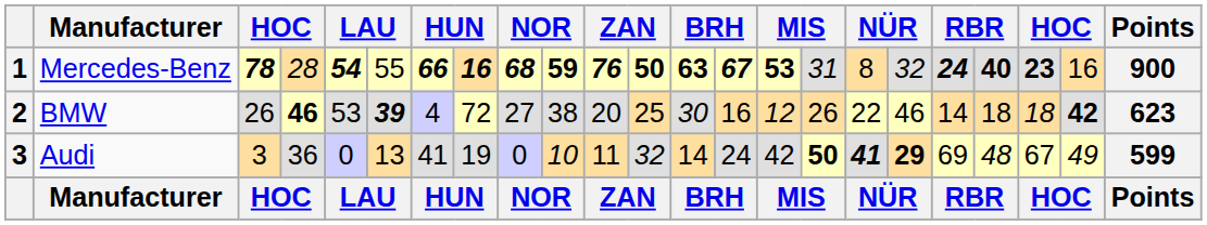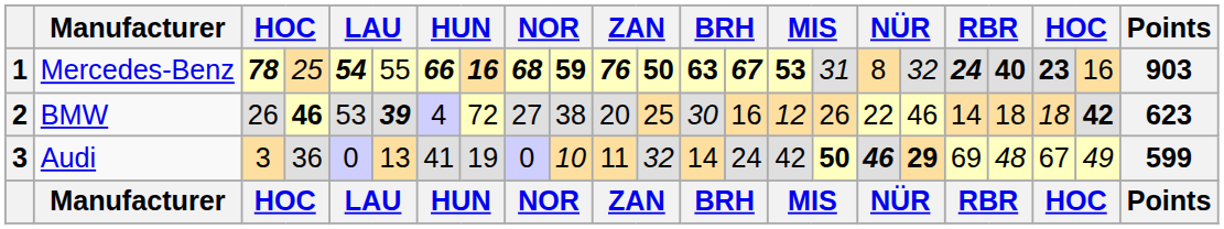 <table class="wikitable" style="font-size:85%; text-align:center">
 <tr style="background:#f9f9f9" valign="top">
 <th valign="middle"></th>
 <th valign="middle">Manufacturer</th>
 <th colspan="2"><a href='#'>HOC</a><br></th>
 <th colspan="2"><a href='#'>LAU</a><br></th>
 <th colspan="2"><a href='#'>HUN</a><br></th>
 <th colspan="2"><a href='#'>NOR</a><br></th>
 <th colspan="2"><a href='#'>ZAN</a><br></th>
 <th colspan="2"><a href='#'>BRH</a><br></th>
 <th colspan="2"><a href='#'>MIS</a><br></th>
 <th colspan="2"><a href='#'>NÜR</a><br></th>
 <th colspan="2"><a href='#'>RBR</a><br></th>
 <th colspan="2"><a href='#'>HOC</a><br></th>
 <th valign="middle">Points</th>
 </tr>
 <tr>
 <th>1</th>
 <td align="left"><a href='#'>Mercedes-Benz</a></td>
 <td style="background:#ffffbf;"><strong><em>78</em></strong></td>
-<td style="background:#ffdf9f;"><em>28</em></td>
+<td style="background:#ffdf9f;"><em>25</em></td>
 <td style="background:#ffffbf;"><strong><em>54</em></strong></td>
 <td style="background:#ffffbf;">55</td>
 <td style="background:#ffffbf;"><strong><em>66</em></strong></td>
 <td style="background:#ffdf9f;"><strong><em>16</em></strong></td>
 <td style="background:#ffffbf;"><strong><em>68</em></strong></td>
 <td style="background:#ffffbf;"><strong>59</strong></td>
 <td style="background:#ffffbf;"><strong><em>76</em></strong></td>
 <td style="background:#ffffbf;"><strong>50</strong></td>
 <td style="background:#ffffbf;"><strong>63</strong></td>
 <td style="background:#ffffbf;"><strong><em>67</em></strong></td>
 <td style="background:#ffffbf;"><strong>53</strong></td>
 <td style="background:#dfdfdf;"><em>31</em></td>
 <td style="background:#ffdf9f;">8</td>
 <td style="background:#dfdfdf;"><em>32</em></td>
 <td style="background:#dfdfdf;"><strong><em>24</em></strong></td>
 <td style="background:#dfdfdf;"><strong>40</strong></td>
 <td style="background:#dfdfdf;"><strong>23</strong></td>
 <td style="background:#ffdf9f;">16</td>
-<th>900</th>
+<th>903</th>
 </tr>
 <tr>
 <th>2</th>
 <td align="left"><a href='#'>BMW</a></td>
 <td style="background:#dfdfdf;">26</td>
 <td style="background:#ffffbf;"><strong>46</strong></td>
 <td style="background:#dfdfdf;">53</td>
 <td style="background:#dfdfdf;"><strong><em>39</em></strong></td>
 <td style="background:#cfcfff;">4</td>
 <td style="background:#ffffbf;">72</td>
 <td style="background:#dfdfdf;">27</td>
 <td style="background:#dfdfdf;">38</td>
 <td style="background:#dfdfdf;">20</td>
 <td style="background:#ffdf9f;">25</td>
 <td style="background:#dfdfdf;"><em>30</em></td>
 <td style="background:#ffdf9f;">16</td>
 <td style="background:#ffdf9f;"><em>12</em></td>
 <td style="background:#ffdf9f;">26</td>
 <td style="background:#ffffbf;">22</td>
 <td style="background:#ffffbf;">46</td>
 <td style="background:#ffdf9f;">14</td>
 <td style="background:#ffdf9f;">18</td>
 <td style="background:#ffdf9f;"><em>18</em></td>
 <td style="background:#dfdfdf;"><strong>42</strong></td>
 <th>623</th>
 </tr>
 <tr>
 <th>3</th>
 <td align="left"><a href='#'>Audi</a></td>
 <td style="background:#ffdf9f;">3</td>
 <td style="background:#dfdfdf;">36</td>
 <td style="background:#cfcfff;">0</td>
 <td style="background:#ffdf9f;">13</td>
 <td style="background:#dfdfdf;">41</td>
 <td style="background:#dfdfdf;">19</td>
 <td style="background:#cfcfff;">0</td>
 <td style="background:#ffdf9f;"><em>10</em></td>
 <td style="background:#ffdf9f;">11</td>
 <td style="background:#dfdfdf;"><em>32</em></td>
 <td style="background:#ffdf9f;">14</td>
 <td style="background:#dfdfdf;">24</td>
 <td style="background:#dfdfdf;">42</td>
 <td style="background:#ffffbf;"><strong>50</strong></td>
-<td style="background:#dfdfdf;"><strong><em>41</em></strong></td>
+<td style="background:#dfdfdf;"><strong><em>46</em></strong></td>
 <td style="background:#ffdf9f;"><strong>29</strong></td>
 <td style="background:#ffffbf;">69</td>
 <td style="background:#ffffbf;"><em>48</em></td>
 <td style="background:#ffffbf;">67</td>
 <td style="background:#ffffbf;"><em>49</em></td>
 <th>599</th>
 </tr>
 <tr>
 <th valign="middle"></th>
 <th valign="middle">Manufacturer</th>
 <th colspan="2"><a href='#'>HOC</a><br></th>
 <th colspan="2"><a href='#'>LAU</a><br></th>
 <th colspan="2"><a href='#'>HUN</a><br></th>
 <th colspan="2"><a href='#'>NOR</a><br></th>
 <th colspan="2"><a href='#'>ZAN</a><br></th>
 <th colspan="2"><a href='#'>BRH</a><br></th>
 <th colspan="2"><a href='#'>MIS</a><br></th>
 <th colspan="2"><a href='#'>NÜR</a><br></th>
 <th colspan="2"><a href='#'>RBR</a><br></th>
 <th colspan="2"><a href='#'>HOC</a><br></th>
 <th valign="middle">Points</th>
 </tr>
 </table>
